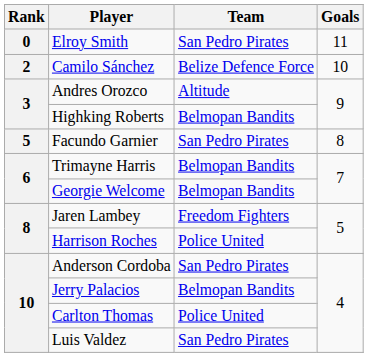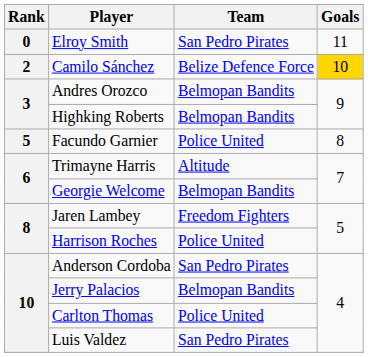 <table class="wikitable" style="text-align:center">
 <tr>
 <th>Rank</th>
 <th>Player</th>
 <th>Team</th>
 <th>Goals</th>
 </tr>
 <tr>
 <th rowspan="1">0</th>
 <td align="left"> <a href='#'>Elroy Smith</a></td>
 <td align="left"><a href='#'>San Pedro Pirates</a></td>
 <td rowspan="1">11</td>
 </tr>
 <tr>
 <th rowspan="1">2</th>
 <td align="left"> <a href='#'>Camilo Sánchez</a></td>
 <td align="left"><a href='#'>Belize Defence Force</a></td>
-<td rowspan="1">10</td>
+<td rowspan="1" style="background: gold;">10</td>
 </tr>
 <tr>
 <th rowspan="2">3</th>
 <td align="left"> Andres Orozco</td>
-<td align="left"><a href='#'>Altitude</a></td>
+<td align="left"><a href='#'>Belmopan Bandits</a></td>
 <td rowspan="2">9</td>
 </tr>
 <tr>
 <td align="left"> Highking Roberts</td>
 <td align="left"><a href='#'>Belmopan Bandits</a></td>
 </tr>
 <tr>
 <th rowspan="1">5</th>
 <td align="left"> Facundo Garnier</td>
-<td align="left"><a href='#'>San Pedro Pirates</a></td>
+<td align="left"><a href='#'>Police United</a></td>
 <td rowspan="1">8</td>
 </tr>
 <tr>
 <th rowspan="2">6</th>
 <td align="left"> Trimayne Harris</td>
-<td align="left"><a href='#'>Belmopan Bandits</a></td>
+<td align="left"><a href='#'>Altitude</a></td>
 <td rowspan="2">7</td>
 </tr>
 <tr>
 <td align="left"> <a href='#'>Georgie Welcome</a></td>
 <td align="left"><a href='#'>Belmopan Bandits</a></td>
 </tr>
 <tr>
 <th rowspan="2">8</th>
 <td align="left"> Jaren Lambey</td>
 <td align="left"><a href='#'>Freedom Fighters</a></td>
 <td rowspan="2">5</td>
 </tr>
 <tr>
 <td align="left"> <a href='#'>Harrison Roches</a></td>
 <td align="left"><a href='#'>Police United</a></td>
 </tr>
 <tr>
 <th rowspan="4">10</th>
 <td align="left"> Anderson Cordoba</td>
 <td align="left"><a href='#'>San Pedro Pirates</a></td>
 <td rowspan="4">4</td>
 </tr>
 <tr>
 <td align="left"> <a href='#'>Jerry Palacios</a></td>
 <td align="left"><a href='#'>Belmopan Bandits</a></td>
 </tr>
 <tr>
 <td align="left"> <a href='#'>Carlton Thomas</a></td>
 <td align="left"><a href='#'>Police United</a></td>
 </tr>
 <tr>
 <td align="left"> Luis Valdez</td>
 <td align="left"><a href='#'>San Pedro Pirates</a></td>
 </tr>
 </table>
